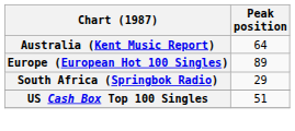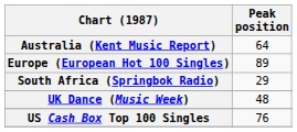 <table class="wikitable sortable plainrowheaders" style="text-align:center">
 <tr>
 <th scope="col">Chart (1987)</th>
 <th scope="col">Peak<br>position</th>
 </tr>
 <tr>
 <th scope="row">Australia (<a href='#'>Kent Music Report</a>)</th>
 <td>64</td>
 </tr>
 <tr>
 <th scope="row">Europe (<a href='#'>European Hot 100 Singles</a>)</th>
 <td align="center">89</td>
 </tr>
 <tr>
 <th scope="row">South Africa (<a href='#'>Springbok Radio</a>)</th>
 <td>29</td>
 </tr>
 <tr>
 </tr>
 <tr>
 </tr>
 <tr>
+<th scope="row"><a href='#'>UK Dance</a> (<em><a href='#'>Music Week</a></em>)</th>
+<td align="center">48</td>
+</tr>
+<tr>
 </tr>
 <tr>
 </tr>
 <tr>
 </tr>
 <tr>
 </tr>
 <tr>
 <th scope="row">US <em><a href='#'>Cash Box</a></em> Top 100 Singles</th>
-<td>51</td>
+<td>76</td>
 </tr>
 <tr>
 </tr>
 </table>
